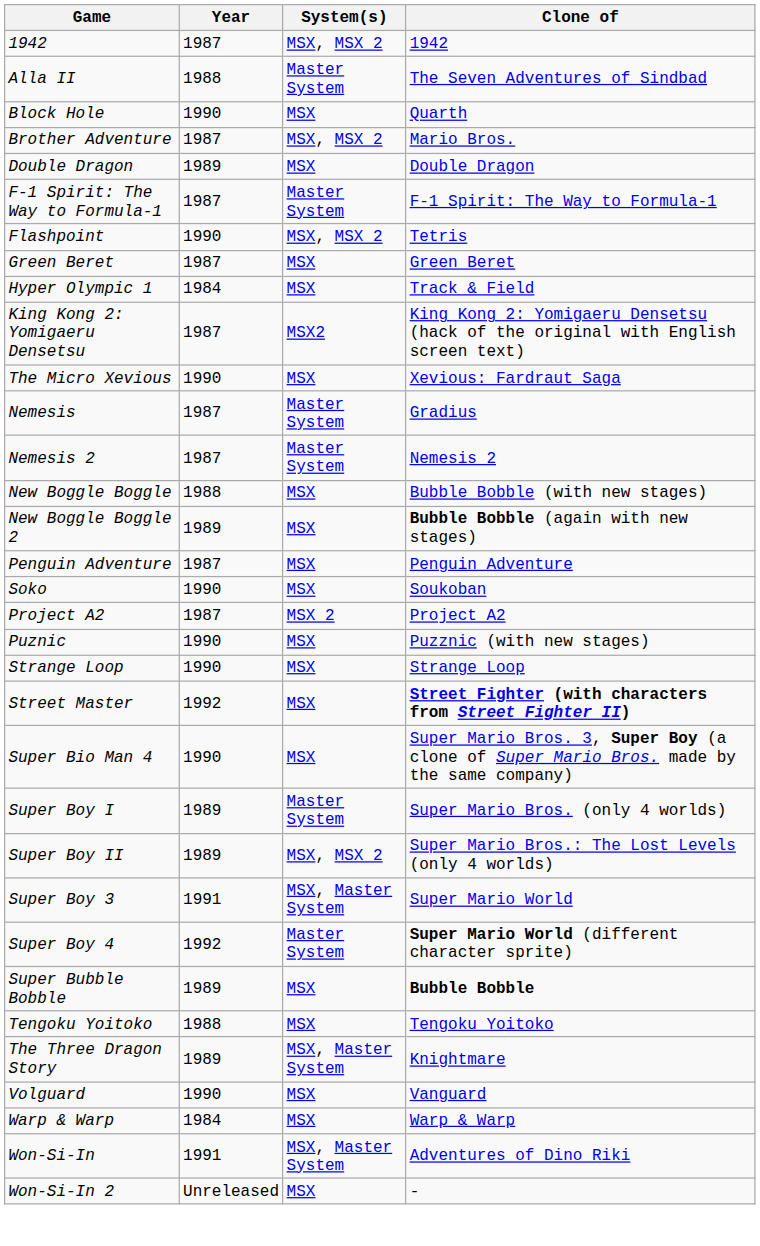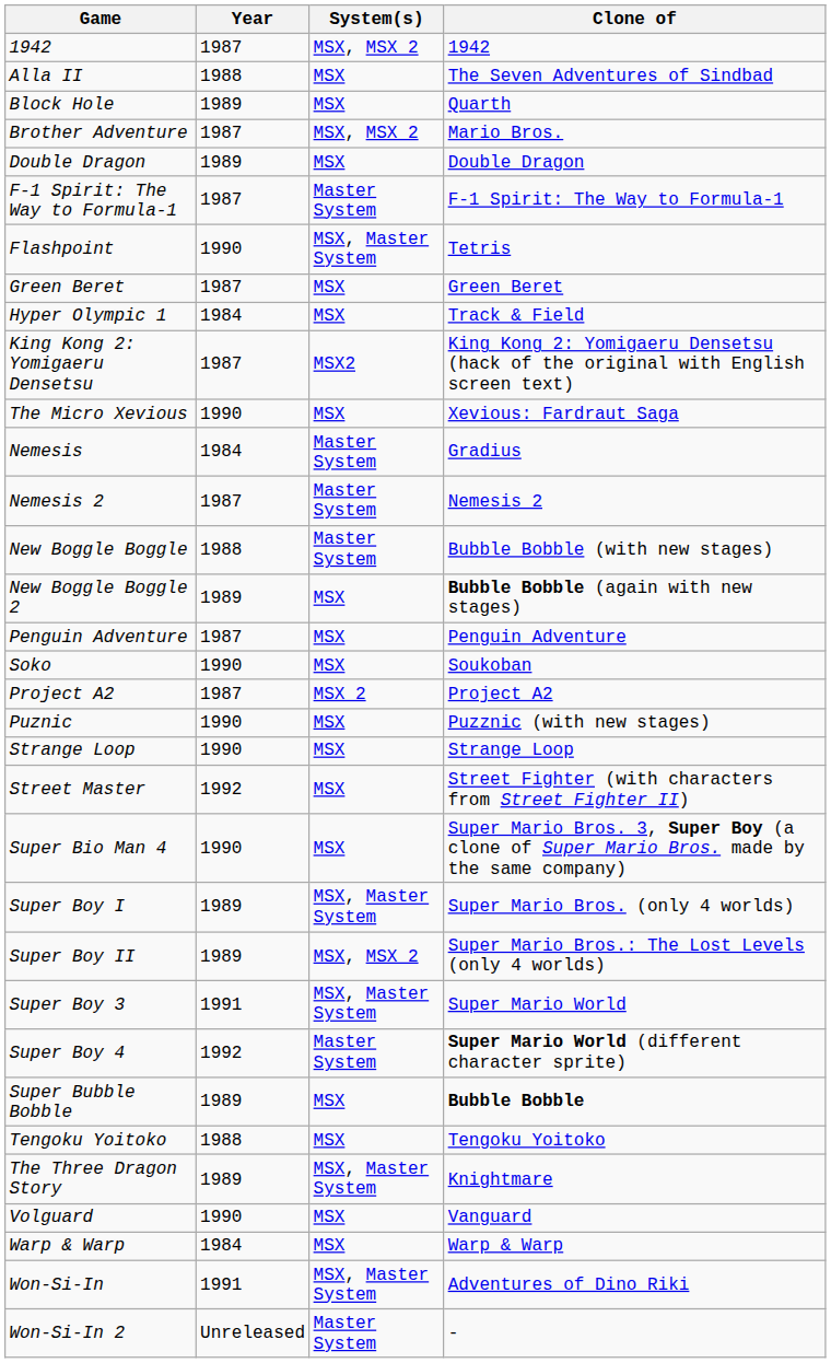 <table class="wikitable">
 <tr>
 <th>Game</th>
 <th>Year</th>
 <th>System(s)</th>
 <th>Clone of</th>
 </tr>
 <tr>
 <td><em>1942</em></td>
 <td>1987</td>
 <td><a href='#'>MSX</a>, <a href='#'>MSX 2</a></td>
 <td><a href='#'>1942</a></td>
 </tr>
 <tr>
 <td><em>Alla II</em></td>
 <td>1988</td>
-<td><a href='#'>Master System</a></td>
+<td><a href='#'>MSX</a></td>
 <td><a href='#'>The Seven Adventures of Sindbad</a></td>
 </tr>
 <tr>
 <td><em>Block Hole</em></td>
-<td>1990</td>
+<td>1989</td>
 <td><a href='#'>MSX</a></td>
 <td><a href='#'>Quarth</a></td>
 </tr>
 <tr>
 <td><em>Brother Adventure</em></td>
 <td>1987</td>
 <td><a href='#'>MSX</a>, <a href='#'>MSX 2</a></td>
 <td><a href='#'>Mario Bros.</a></td>
 </tr>
 <tr>
 <td><em>Double Dragon</em></td>
 <td>1989</td>
 <td><a href='#'>MSX</a></td>
 <td><a href='#'>Double Dragon</a></td>
 </tr>
 <tr>
 <td><em>F-1 Spirit: The Way to Formula-1</em></td>
 <td>1987</td>
 <td><a href='#'>Master System</a></td>
 <td><a href='#'>F-1 Spirit: The Way to Formula-1</a></td>
 </tr>
 <tr>
 <td><em>Flashpoint</em></td>
 <td>1990</td>
-<td><a href='#'>MSX</a>, <a href='#'>MSX 2</a></td>
+<td><a href='#'>MSX</a>, <a href='#'>Master System</a></td>
 <td><a href='#'>Tetris</a></td>
 </tr>
 <tr>
 <td><em>Green Beret</em></td>
 <td>1987</td>
 <td><a href='#'>MSX</a></td>
 <td><a href='#'>Green Beret</a></td>
 </tr>
 <tr>
 <td><em>Hyper Olympic 1</em></td>
 <td>1984</td>
 <td><a href='#'>MSX</a></td>
 <td><a href='#'>Track & Field</a></td>
 </tr>
 <tr>
 <td><em>King Kong 2: Yomigaeru Densetsu</em></td>
 <td>1987</td>
 <td><a href='#'>MSX2</a></td>
 <td><a href='#'>King Kong 2: Yomigaeru Densetsu</a> (hack of the original with English screen text)</td>
 </tr>
 <tr>
 <td><em>The Micro Xevious</em></td>
 <td>1990</td>
 <td><a href='#'>MSX</a></td>
 <td><a href='#'>Xevious: Fardraut Saga</a></td>
 </tr>
 <tr>
 <td><em>Nemesis</em></td>
-<td>1987</td>
+<td>1984</td>
 <td><a href='#'>Master System</a></td>
 <td><a href='#'>Gradius</a></td>
 </tr>
 <tr>
 <td><em>Nemesis 2</em></td>
 <td>1987</td>
 <td><a href='#'>Master System</a></td>
 <td><a href='#'>Nemesis 2</a></td>
 </tr>
 <tr>
 <td><em>New Boggle Boggle</em></td>
 <td>1988</td>
-<td><a href='#'>MSX</a></td>
+<td><a href='#'>Master System</a></td>
 <td><a href='#'>Bubble Bobble</a> (with new stages)</td>
 </tr>
 <tr>
 <td><em>New Boggle Boggle 2</em></td>
 <td>1989</td>
 <td><a href='#'>MSX</a></td>
 <td><strong>Bubble Bobble</strong> (again with new stages)</td>
 </tr>
 <tr>
 <td><em>Penguin Adventure</em></td>
 <td>1987</td>
 <td><a href='#'>MSX</a></td>
 <td><a href='#'>Penguin Adventure</a></td>
 </tr>
 <tr>
 <td><em>Soko</em></td>
 <td>1990</td>
 <td><a href='#'>MSX</a></td>
 <td><a href='#'>Soukoban</a></td>
 </tr>
 <tr>
 <td><em>Project A2</em></td>
 <td>1987</td>
 <td><a href='#'>MSX 2</a></td>
 <td><a href='#'>Project A2</a></td>
 </tr>
 <tr>
 <td><em>Puznic</em></td>
 <td>1990</td>
 <td><a href='#'>MSX</a></td>
 <td><a href='#'>Puzznic</a> (with new stages)</td>
 </tr>
 <tr>
 <td><em>Strange Loop</em></td>
 <td>1990</td>
 <td><a href='#'>MSX</a></td>
 <td><a href='#'>Strange Loop</a></td>
 </tr>
 <tr>
 <td><em>Street Master</em></td>
 <td>1992</td>
 <td><a href='#'>MSX</a></td>
-<td><strong><a href='#'>Street Fighter</a> (with characters from <em><a href='#'>Street Fighter II</a></em>)</strong></td>
+<td><a href='#'>Street Fighter</a> (with characters from <em><a href='#'>Street Fighter II</a></em>)</td>
 </tr>
 <tr>
 <td><em>Super Bio Man 4</em></td>
 <td>1990</td>
 <td><a href='#'>MSX</a></td>
 <td><a href='#'>Super Mario Bros. 3</a>, <strong>Super Boy</strong> (a clone of <em><a href='#'>Super Mario Bros.</a></em> made by the same company)</td>
 </tr>
 <tr>
 <td><em>Super Boy I</em></td>
 <td>1989</td>
-<td><a href='#'>Master System</a></td>
+<td><a href='#'>MSX</a>, <a href='#'>Master System</a></td>
 <td><a href='#'>Super Mario Bros.</a> (only 4 worlds)</td>
 </tr>
 <tr>
 <td><em>Super Boy II</em></td>
 <td>1989</td>
 <td><a href='#'>MSX</a>, <a href='#'>MSX 2</a></td>
 <td><a href='#'>Super Mario Bros.: The Lost Levels</a> (only 4 worlds)</td>
 </tr>
 <tr>
 <td><em>Super Boy 3</em></td>
 <td>1991</td>
 <td><a href='#'>MSX</a>, <a href='#'>Master System</a></td>
 <td><a href='#'>Super Mario World</a></td>
 </tr>
 <tr>
 <td><em>Super Boy 4</em></td>
 <td>1992</td>
 <td><a href='#'>Master System</a></td>
 <td><strong>Super Mario World</strong> (different character sprite)</td>
 </tr>
 <tr>
 <td><em>Super Bubble Bobble</em></td>
 <td>1989</td>
 <td><a href='#'>MSX</a></td>
 <td><strong>Bubble Bobble</strong></td>
 </tr>
 <tr>
 <td><em>Tengoku Yoitoko</em></td>
 <td>1988</td>
 <td><a href='#'>MSX</a></td>
 <td><a href='#'>Tengoku Yoitoko</a></td>
 </tr>
 <tr>
 <td><em>The Three Dragon Story</em></td>
 <td>1989</td>
 <td><a href='#'>MSX</a>, <a href='#'>Master System</a></td>
 <td><a href='#'>Knightmare</a></td>
 </tr>
 <tr>
 <td><em>Volguard</em></td>
 <td>1990</td>
 <td><a href='#'>MSX</a></td>
 <td><a href='#'>Vanguard</a></td>
 </tr>
 <tr>
 <td><em>Warp & Warp</em></td>
 <td>1984</td>
 <td><a href='#'>MSX</a></td>
 <td><a href='#'>Warp & Warp</a></td>
 </tr>
 <tr>
 <td><em>Won-Si-In</em></td>
 <td>1991</td>
 <td><a href='#'>MSX</a>, <a href='#'>Master System</a></td>
 <td><a href='#'>Adventures of Dino Riki</a></td>
 </tr>
 <tr>
 <td><em>Won-Si-In 2</em></td>
 <td>Unreleased</td>
-<td><a href='#'>MSX</a></td>
+<td><a href='#'>Master System</a></td>
 <td>-</td>
 </tr>
 </table>
